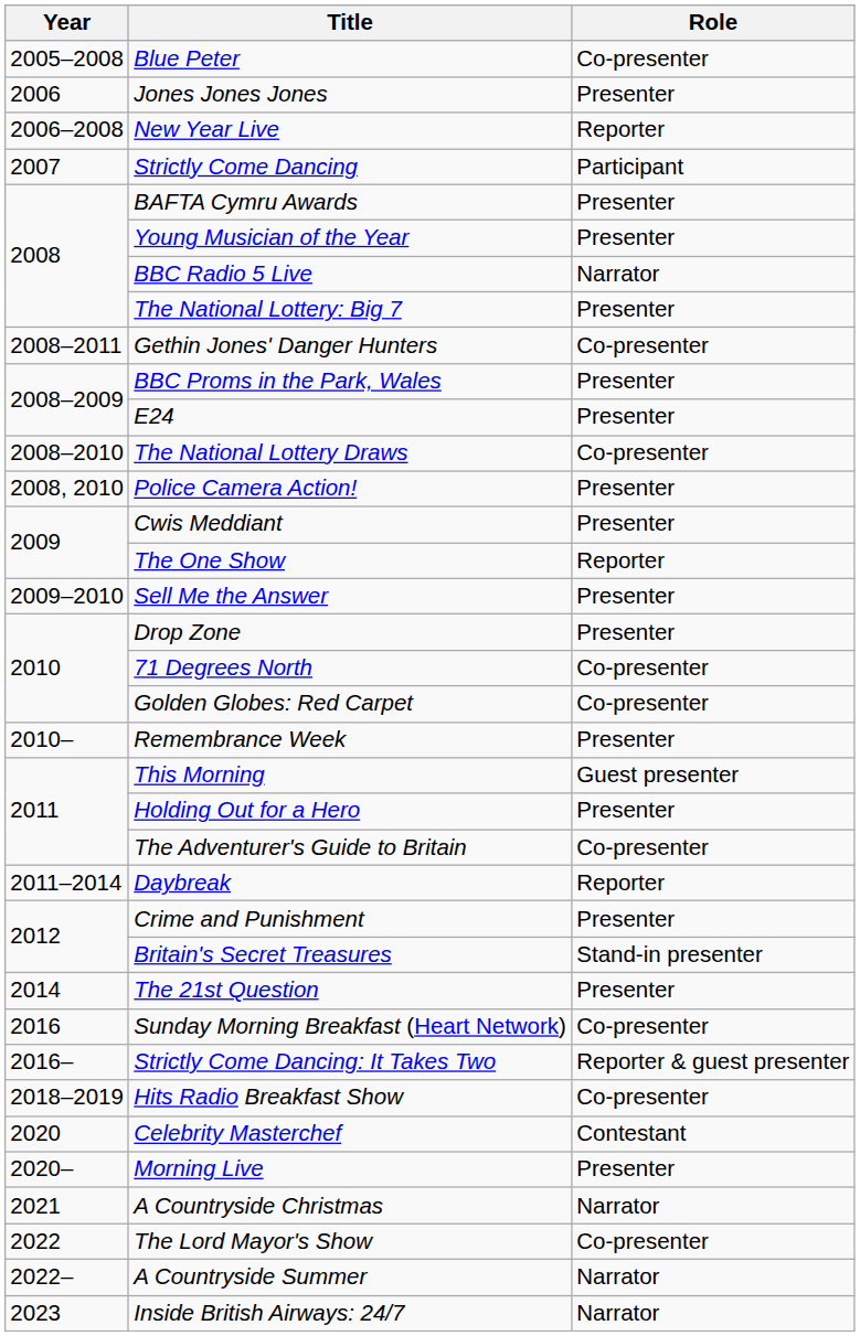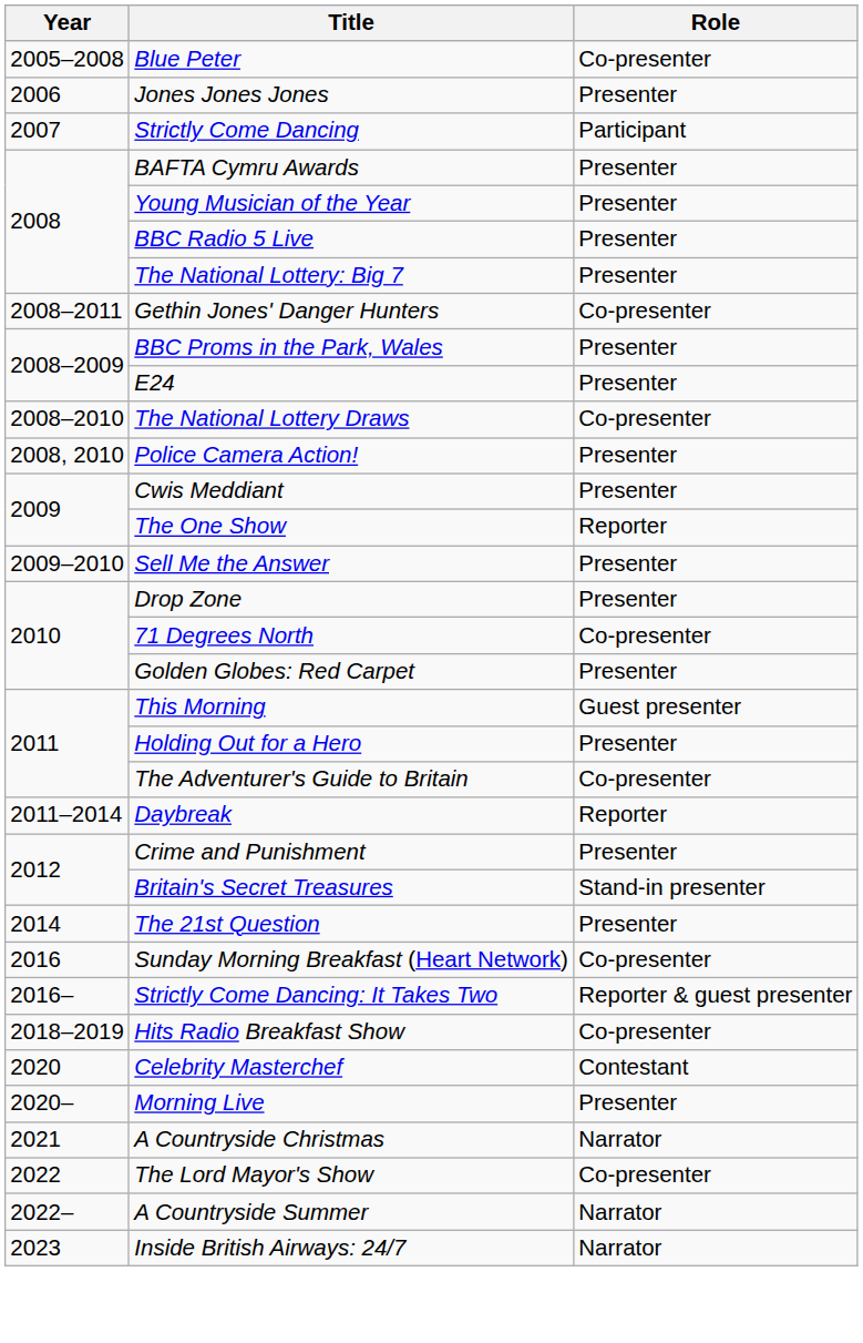 <table class="wikitable">
 <tr style="background:#b0c4de; text-align:center;">
 <th>Year</th>
 <th>Title</th>
 <th>Role</th>
 </tr>
 <tr>
 <td>2005–2008</td>
 <td><em><a href='#'>Blue Peter</a></em></td>
 <td>Co-presenter</td>
 </tr>
 <tr>
 <td>2006</td>
 <td><em>Jones Jones Jones</em></td>
 <td>Presenter</td>
 </tr>
 <tr>
-<td>2006–2008</td>
-<td><em><a href='#'>New Year Live</a></em></td>
-<td>Reporter</td>
-</tr>
-<tr>
 <td>2007</td>
 <td><em><a href='#'>Strictly Come Dancing</a></em></td>
 <td>Participant</td>
 </tr>
 <tr>
 <td rowspan=4>2008</td>
 <td><em>BAFTA Cymru Awards</em></td>
 <td>Presenter</td>
 </tr>
 <tr>
 <td><em><a href='#'>Young Musician of the Year</a></em></td>
 <td>Presenter</td>
 </tr>
 <tr>
 <td><em><a href='#'>BBC Radio 5 Live</a></em></td>
-<td>Narrator</td>
+<td>Presenter</td>
 </tr>
 <tr>
 <td><em><a href='#'>The National Lottery: Big 7</a></em></td>
 <td>Presenter</td>
 </tr>
 <tr>
 <td>2008–2011</td>
 <td><em>Gethin Jones' Danger Hunters</em></td>
 <td>Co-presenter</td>
 </tr>
 <tr>
 <td rowspan="2">2008–2009</td>
 <td><em><a href='#'>BBC Proms in the Park, Wales</a></em></td>
 <td>Presenter</td>
 </tr>
 <tr>
 <td><em>E24</em></td>
 <td>Presenter</td>
 </tr>
 <tr>
 <td>2008–2010</td>
 <td><em><a href='#'>The National Lottery Draws</a></em></td>
 <td>Co-presenter</td>
 </tr>
 <tr>
 <td>2008, 2010</td>
 <td><em><a href='#'>Police Camera Action!</a></em></td>
 <td>Presenter</td>
 </tr>
 <tr>
 <td rowspan=2>2009</td>
 <td><em>Cwis Meddiant</em></td>
 <td>Presenter</td>
 </tr>
 <tr>
 <td><em><a href='#'>The One Show</a></em></td>
 <td>Reporter</td>
 </tr>
 <tr>
 <td>2009–2010</td>
 <td><em><a href='#'>Sell Me the Answer</a></em></td>
 <td>Presenter</td>
 </tr>
 <tr>
 <td rowspan=3>2010</td>
 <td><em>Drop Zone</em></td>
 <td>Presenter</td>
 </tr>
 <tr>
 <td><em><a href='#'>71 Degrees North</a></em></td>
 <td>Co-presenter</td>
 </tr>
 <tr>
 <td><em>Golden Globes: Red Carpet</em></td>
-<td>Co-presenter</td>
-</tr>
-<tr>
-<td>2010–</td>
-<td><em>Remembrance Week</em></td>
 <td>Presenter</td>
 </tr>
 <tr>
 <td rowspan=3>2011</td>
 <td><em><a href='#'>This Morning</a></em></td>
 <td>Guest presenter</td>
 </tr>
 <tr>
 <td><em><a href='#'>Holding Out for a Hero</a></em></td>
 <td>Presenter</td>
 </tr>
 <tr>
 <td><em>The Adventurer's Guide to Britain</em></td>
 <td>Co-presenter</td>
 </tr>
 <tr>
 <td>2011–2014</td>
 <td><em><a href='#'>Daybreak</a></em></td>
 <td>Reporter</td>
 </tr>
 <tr>
 <td rowspan=2>2012</td>
 <td><em>Crime and Punishment</em></td>
 <td>Presenter</td>
 </tr>
 <tr>
 <td><em><a href='#'>Britain's Secret Treasures</a></em></td>
 <td>Stand-in presenter</td>
 </tr>
 <tr>
 <td>2014</td>
 <td><em><a href='#'>The 21st Question</a></em></td>
 <td>Presenter</td>
 </tr>
 <tr>
 <td>2016</td>
 <td><em>Sunday Morning Breakfast</em> (<a href='#'>Heart Network</a>)</td>
 <td>Co-presenter</td>
 </tr>
 <tr>
 <td>2016–</td>
 <td><em><a href='#'>Strictly Come Dancing: It Takes Two</a></em></td>
 <td>Reporter & guest presenter</td>
 </tr>
 <tr>
 <td>2018–2019</td>
 <td><em><a href='#'>Hits Radio</a> Breakfast Show</em></td>
 <td>Co-presenter</td>
 </tr>
 <tr>
 <td>2020</td>
 <td><em><a href='#'>Celebrity Masterchef</a></em></td>
 <td>Contestant</td>
 </tr>
 <tr>
 <td>2020–</td>
 <td><em><a href='#'>Morning Live</a></em></td>
 <td>Presenter</td>
 </tr>
 <tr>
 <td>2021</td>
 <td><em>A Countryside Christmas</em></td>
 <td>Narrator</td>
 </tr>
 <tr>
 <td>2022</td>
 <td><em>The Lord Mayor's Show</em></td>
 <td>Co-presenter</td>
 </tr>
 <tr>
 <td>2022–</td>
 <td><em>A Countryside Summer</em></td>
 <td>Narrator</td>
 </tr>
 <tr>
 <td>2023</td>
 <td><em>Inside British Airways: 24/7</em></td>
 <td>Narrator</td>
 </tr>
 </table>
